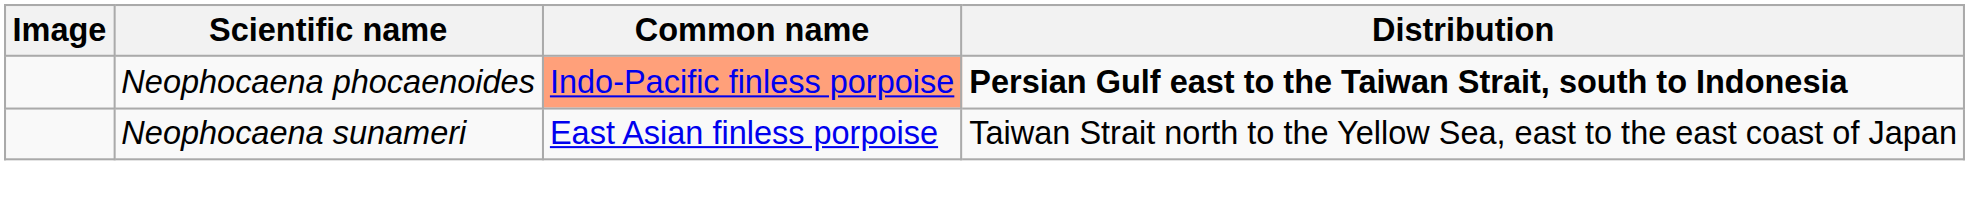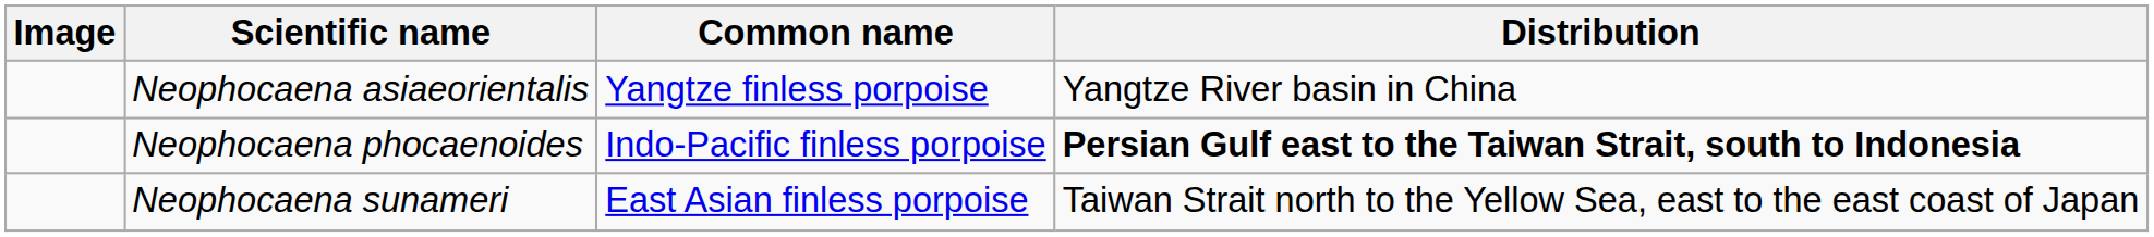 <table class="wikitable">
 <tr>
 <th>Image</th>
 <th>Scientific name</th>
 <th>Common name</th>
 <th>Distribution</th>
 </tr>
 <tr>
 <td></td>
+<td><em>Neophocaena asiaeorientalis</em></td>
+<td><a href='#'>Yangtze finless porpoise</a></td>
+<td>Yangtze River basin in China</td>
+</tr>
+<tr>
+<td></td>
 <td><em>Neophocaena phocaenoides</em></td>
-<td style="background: lightsalmon;"><a href='#'>Indo-Pacific finless porpoise</a></td>
+<td><a href='#'>Indo-Pacific finless porpoise</a></td>
 <td><strong>Persian Gulf east to the Taiwan Strait, south to Indonesia</strong></td>
 </tr>
 <tr>
 <td></td>
 <td><em>Neophocaena sunameri</em></td>
 <td><a href='#'>East Asian finless porpoise</a></td>
 <td>Taiwan Strait north to the Yellow Sea, east to the east coast of Japan</td>
 </tr>
 </table>
